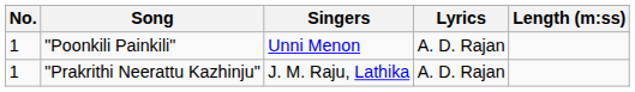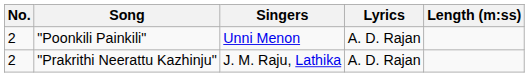 <table class="wikitable">
 <tr>
 <th>No.</th>
 <th>Song</th>
 <th>Singers</th>
 <th>Lyrics</th>
 <th>Length (m:ss)</th>
 </tr>
 <tr>
-<td>1</td>
+<td>2</td>
 <td>"Poonkili Painkili"</td>
 <td><a href='#'>Unni Menon</a></td>
 <td>A. D. Rajan</td>
 <td></td>
 </tr>
 <tr>
-<td>1</td>
+<td>2</td>
 <td>"Prakrithi Neerattu Kazhinju"</td>
 <td>J. M. Raju, <a href='#'>Lathika</a></td>
 <td>A. D. Rajan</td>
 <td></td>
 </tr>
 </table>
